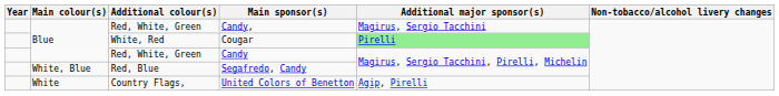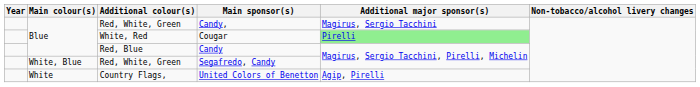 <table class="wikitable">
 <tr>
 <th>Year</th>
 <th>Main colour(s)</th>
 <th>Additional colour(s)</th>
 <th>Main sponsor(s)</th>
 <th>Additional major sponsor(s)</th>
 <th>Non-tobacco/alcohol livery changes</th>
 </tr>
 <tr>
 <td></td>
 <td rowspan=3>Blue</td>
 <td>Red, White, Green</td>
 <td><a href='#'>Candy</a>, </td>
 <td><a href='#'>Magirus</a>, <a href='#'>Sergio Tacchini</a></td>
 <td rowspan=5></td>
 </tr>
 <tr>
 <td></td>
 <td>White, Red</td>
 <td>Cougar</td>
 <td style="background: lightgreen;"><a href='#'>Pirelli</a></td>
 </tr>
 <tr>
 <td></td>
-<td>Red, White, Green</td>
+<td>Red, Blue</td>
 <td><a href='#'>Candy</a></td>
 <td rowspan=2><a href='#'>Magirus</a>, <a href='#'>Sergio Tacchini</a>, <a href='#'>Pirelli</a>, <a href='#'>Michelin</a></td>
 </tr>
 <tr>
 <td></td>
 <td>White, Blue</td>
-<td>Red, Blue</td>
+<td>Red, White, Green</td>
 <td><a href='#'>Segafredo</a>, <a href='#'>Candy</a></td>
 </tr>
 <tr>
 <td></td>
 <td>White</td>
 <td>Country Flags,</td>
 <td><a href='#'>United Colors of Benetton</a></td>
 <td><a href='#'>Agip</a>, <a href='#'>Pirelli</a></td>
 </tr>
 </table>
